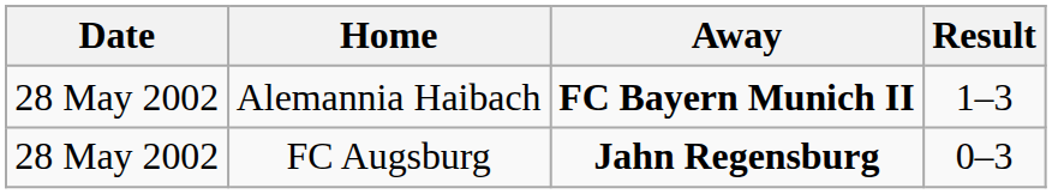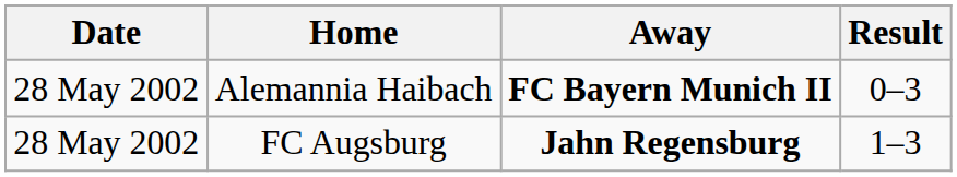 <table class="wikitable">
 <tr>
 <th>Date</th>
 <th>Home</th>
 <th>Away</th>
 <th>Result</th>
 </tr>
 <tr align="center">
 <td>28 May 2002</td>
 <td>Alemannia Haibach</td>
 <td><strong>FC Bayern Munich II</strong></td>
-<td>1–3</td>
+<td>0–3</td>
 </tr>
 <tr align="center">
 <td>28 May 2002</td>
 <td>FC Augsburg</td>
 <td><strong>Jahn Regensburg</strong></td>
-<td>0–3</td>
+<td>1–3</td>
 </tr>
 </table>
